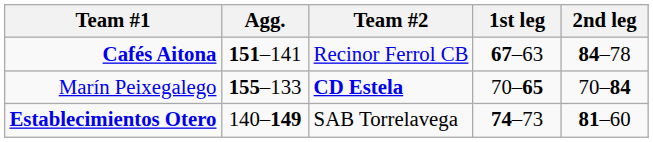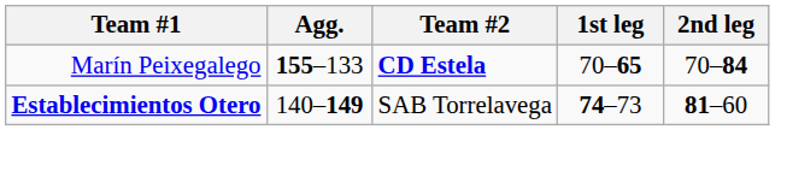 <table class=wikitable style="text-align:center">
 <tr>
 <th>Team #1</th>
 <th width=60>Agg.</th>
 <th>Team #2</th>
 <th width=60>1st leg</th>
 <th width=60>2nd leg</th>
-</tr>
-<tr>
-<td align=right><strong><a href='#'>Cafés Aitona</a></strong></td>
-<td><strong>151</strong>–141</td>
-<td align=left><a href='#'>Recinor Ferrol CB</a></td>
-<td><strong>67</strong>–63</td>
-<td><strong>84</strong>–78</td>
 </tr>
 <tr>
 <td align=right><a href='#'>Marín Peixegalego</a></td>
 <td><strong>155</strong>–133</td>
 <td align=left><strong><a href='#'>CD Estela</a></strong></td>
 <td>70–<strong>65</strong></td>
 <td>70–<strong>84</strong></td>
 </tr>
 <tr>
 <td align=right><strong><a href='#'>Establecimientos Otero</a></strong></td>
 <td>140–<strong>149</strong></td>
 <td align=left>SAB Torrelavega</td>
 <td><strong>74</strong>–73</td>
 <td><strong>81</strong>–60</td>
 </tr>
 </table>
